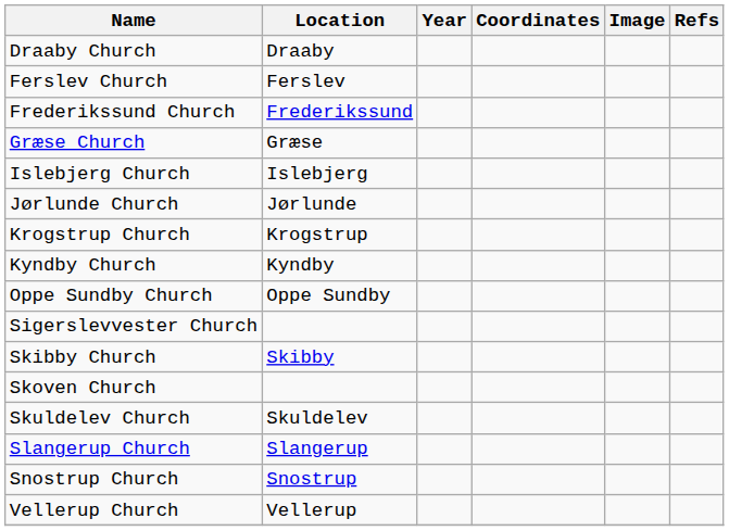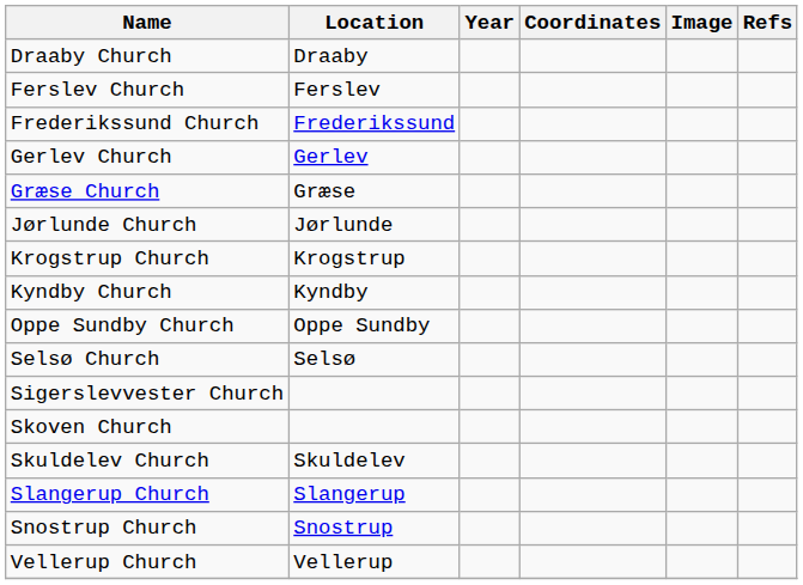 <table class="wikitable sortable">
 <tr>
 <th>Name</th>
 <th>Location</th>
 <th>Year</th>
 <th>Coordinates</th>
 <th>Image</th>
 <th>Refs</th>
 </tr>
 <tr>
 <td>Draaby Church</td>
 <td>Draaby</td>
 <td></td>
 <td></td>
 <td></td>
 <td></td>
 </tr>
 <tr>
 <td>Ferslev Church</td>
 <td>Ferslev</td>
 <td></td>
 <td></td>
 <td></td>
 <td></td>
 </tr>
 <tr>
 <td>Frederikssund Church</td>
 <td><a href='#'>Frederikssund</a></td>
 <td></td>
 <td></td>
 <td></td>
 <td></td>
 </tr>
 <tr>
-<td><a href='#'>Græse Church</a></td>
-<td>Græse</td>
+<td>Gerlev Church</td>
+<td><a href='#'>Gerlev</a></td>
 <td></td>
 <td></td>
 <td></td>
 <td></td>
 </tr>
 <tr>
-<td>Islebjerg Church</td>
-<td>Islebjerg</td>
+<td><a href='#'>Græse Church</a></td>
+<td>Græse</td>
 <td></td>
 <td></td>
 <td></td>
 <td></td>
 </tr>
 <tr>
 <td>Jørlunde Church</td>
 <td>Jørlunde</td>
 <td></td>
 <td></td>
 <td></td>
 <td></td>
 </tr>
 <tr>
 <td>Krogstrup Church</td>
 <td>Krogstrup</td>
 <td></td>
 <td></td>
 <td></td>
 <td></td>
 </tr>
 <tr>
 <td>Kyndby Church</td>
 <td>Kyndby</td>
 <td></td>
 <td></td>
 <td></td>
 <td></td>
 </tr>
 <tr>
 <td>Oppe Sundby Church</td>
 <td>Oppe Sundby</td>
 <td></td>
 <td></td>
 <td></td>
 <td></td>
 </tr>
 <tr>
-<td>Sigerslevvester Church</td>
-<td></td>
+<td>Selsø Church</td>
+<td>Selsø</td>
 <td></td>
 <td></td>
 <td></td>
 <td></td>
 </tr>
 <tr>
-<td>Skibby Church</td>
-<td><a href='#'>Skibby</a></td>
+<td>Sigerslevvester Church</td>
+<td></td>
 <td></td>
 <td></td>
 <td></td>
 <td></td>
 </tr>
 <tr>
 <td>Skoven Church</td>
 <td></td>
 <td></td>
 <td></td>
 <td></td>
 <td></td>
 </tr>
 <tr>
 <td>Skuldelev Church</td>
 <td>Skuldelev</td>
 <td></td>
 <td></td>
 <td></td>
 <td></td>
 </tr>
 <tr>
 <td><a href='#'>Slangerup Church</a></td>
 <td><a href='#'>Slangerup</a></td>
 <td></td>
 <td></td>
 <td></td>
 <td></td>
 </tr>
 <tr>
 <td>Snostrup Church</td>
 <td><a href='#'>Snostrup</a></td>
 <td></td>
 <td></td>
 <td></td>
 <td></td>
 </tr>
 <tr>
 <td>Vellerup Church</td>
 <td>Vellerup</td>
 <td></td>
 <td></td>
 <td></td>
 <td></td>
 </tr>
 <tr>
 </tr>
 </table>
